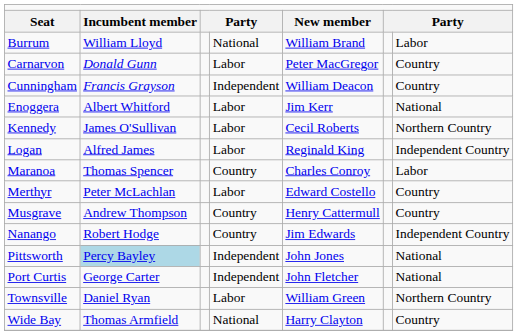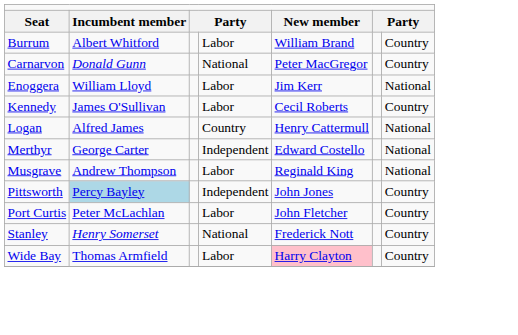 <table class="wikitable">
 <tr>
 <td colspan=7></td>
 </tr>
 <tr>
 <th>Seat</th>
 <th>Incumbent member</th>
 <th colspan=2>Party</th>
 <th>New member</th>
 <th colspan=2>Party</th>
 </tr>
 <tr>
 <td><a href='#'>Burrum</a></td>
-<td><a href='#'>William Lloyd</a></td>
+<td><a href='#'>Albert Whitford</a></td>
 <td> </td>
-<td>National</td>
+<td>Labor</td>
 <td><a href='#'>William Brand</a></td>
 <td> </td>
-<td>Labor</td>
+<td>Country</td>
 </tr>
 <tr>
 <td><a href='#'>Carnarvon</a></td>
 <td><em><a href='#'>Donald Gunn</a></em></td>
 <td> </td>
-<td>Labor</td>
+<td>National</td>
 <td><a href='#'>Peter MacGregor</a></td>
 <td> </td>
 <td>Country</td>
 </tr>
 <tr>
-<td><a href='#'>Cunningham</a></td>
-<td><em><a href='#'>Francis Grayson</a></em></td>
-<td> </td>
-<td>Independent</td>
-<td><a href='#'>William Deacon</a></td>
-<td> </td>
-<td>Country</td>
-</tr>
-<tr>
 <td><a href='#'>Enoggera</a></td>
-<td><a href='#'>Albert Whitford</a></td>
+<td><a href='#'>William Lloyd</a></td>
 <td> </td>
 <td>Labor</td>
 <td><a href='#'>Jim Kerr</a></td>
 <td> </td>
 <td>National</td>
 </tr>
 <tr>
 <td><a href='#'>Kennedy</a></td>
 <td><a href='#'>James O'Sullivan</a></td>
 <td> </td>
 <td>Labor</td>
 <td><a href='#'>Cecil Roberts</a></td>
 <td> </td>
-<td>Northern Country</td>
+<td>Country</td>
 </tr>
 <tr>
 <td><a href='#'>Logan</a></td>
 <td><a href='#'>Alfred James</a></td>
 <td> </td>
-<td>Labor</td>
-<td><a href='#'>Reginald King</a></td>
+<td>Country</td>
+<td><a href='#'>Henry Cattermull</a></td>
 <td> </td>
-<td>Independent Country</td>
-</tr>
-<tr>
-<td><a href='#'>Maranoa</a></td>
-<td><a href='#'>Thomas Spencer</a></td>
-<td> </td>
-<td>Country</td>
-<td><a href='#'>Charles Conroy</a></td>
-<td> </td>
-<td>Labor</td>
+<td>National</td>
 </tr>
 <tr>
 <td><a href='#'>Merthyr</a></td>
-<td><a href='#'>Peter McLachlan</a></td>
+<td><a href='#'>George Carter</a></td>
 <td> </td>
-<td>Labor</td>
+<td>Independent</td>
 <td><a href='#'>Edward Costello</a></td>
 <td> </td>
-<td>Country</td>
+<td>National</td>
 </tr>
 <tr>
 <td><a href='#'>Musgrave</a></td>
 <td><a href='#'>Andrew Thompson</a></td>
 <td> </td>
-<td>Country</td>
-<td><a href='#'>Henry Cattermull</a></td>
+<td>Labor</td>
+<td><a href='#'>Reginald King</a></td>
 <td> </td>
-<td>Country</td>
-</tr>
-<tr>
-<td><a href='#'>Nanango</a></td>
-<td><a href='#'>Robert Hodge</a></td>
-<td> </td>
-<td>Country</td>
-<td><a href='#'>Jim Edwards</a></td>
-<td> </td>
-<td>Independent Country</td>
+<td>National</td>
 </tr>
 <tr>
 <td><a href='#'>Pittsworth</a></td>
 <td style="background: lightblue;"><a href='#'>Percy Bayley</a></td>
 <td> </td>
 <td>Independent</td>
 <td><a href='#'>John Jones</a></td>
 <td> </td>
-<td>National</td>
+<td>Country</td>
 </tr>
 <tr>
 <td><a href='#'>Port Curtis</a></td>
-<td><a href='#'>George Carter</a></td>
+<td><a href='#'>Peter McLachlan</a></td>
 <td> </td>
-<td>Independent</td>
+<td>Labor</td>
 <td><a href='#'>John Fletcher</a></td>
 <td> </td>
-<td>National</td>
+<td>Country</td>
 </tr>
 <tr>
-<td><a href='#'>Townsville</a></td>
-<td><a href='#'>Daniel Ryan</a></td>
+<td><a href='#'>Stanley</a></td>
+<td><em><a href='#'>Henry Somerset</a></em></td>
 <td> </td>
-<td>Labor</td>
-<td><a href='#'>William Green</a></td>
+<td>National</td>
+<td><a href='#'>Frederick Nott</a></td>
 <td> </td>
-<td>Northern Country</td>
+<td>Country</td>
 </tr>
 <tr>
 <td><a href='#'>Wide Bay</a></td>
 <td><a href='#'>Thomas Armfield</a></td>
 <td> </td>
-<td>National</td>
-<td><a href='#'>Harry Clayton</a></td>
+<td>Labor</td>
+<td style="background: pink;"><a href='#'>Harry Clayton</a></td>
 <td> </td>
 <td>Country</td>
 </tr>
 <tr>
 </tr>
 </table>
